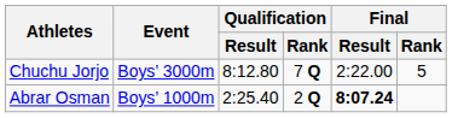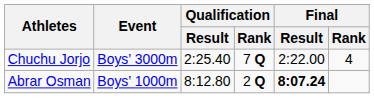 <table class="wikitable" border="1" style="font-size:90%">
 <tr>
 <th rowspan=2>Athletes</th>
 <th rowspan=2>Event</th>
 <th colspan=2>Qualification</th>
 <th colspan=2>Final</th>
 </tr>
 <tr>
 <th>Result</th>
 <th>Rank</th>
 <th>Result</th>
 <th>Rank</th>
 </tr>
 <tr>
 <td><a href='#'>Chuchu Jorjo</a></td>
 <td><a href='#'>Boys’ 3000m</a></td>
-<td align=center>8:12.80</td>
+<td align=center>2:25.40</td>
 <td align=center>7 <strong>Q</strong></td>
 <td align=center>2:22.00</td>
-<td align=center>5</td>
+<td align=center>4</td>
 </tr>
 <tr>
 <td><a href='#'>Abrar Osman</a></td>
 <td><a href='#'>Boys’ 1000m</a></td>
-<td align=center>2:25.40</td>
+<td align=center>8:12.80</td>
 <td align=center>2 <strong>Q</strong></td>
 <td align=center><strong>8:07.24</strong></td>
 <td align=center></td>
 </tr>
 </table>
